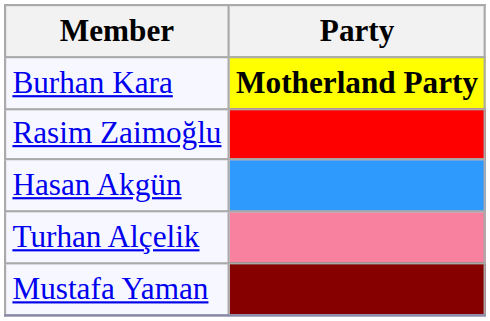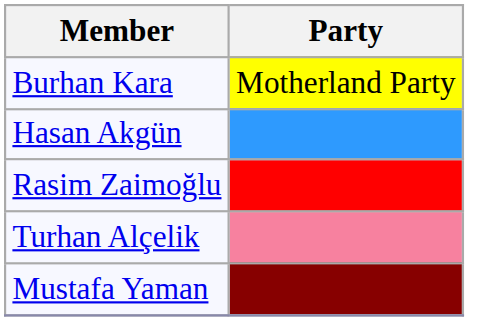 <table class=wikitable style="border:1px solid #8888aa; background-color:#f7f8ff; padding:0px; font-size:90%;">
 <tr>
 <th>Member</th>
 <th>Party</th>
 </tr>
 <tr>
 <td><a href='#'>Burhan Kara</a></td>
-<td style="background: #ffff00"><strong>Motherland Party</strong></td>
+<td style="background: #ffff00">Motherland Party</td>
+</tr>
+<tr>
+<td><a href='#'>Hasan Akgün</a></td>
+<td style="background: #2E9AFE"></td>
 </tr>
 <tr>
 <td><a href='#'>Rasim Zaimoğlu</a></td>
 <td style="background: #ff0000"></td>
-</tr>
-<tr>
-<td><a href='#'>Hasan Akgün</a></td>
-<td style="background: #2E9AFE"></td>
 </tr>
 <tr>
 <td><a href='#'>Turhan Alçelik</a></td>
 <td style="background: #F7819F"></td>
 </tr>
 <tr>
 <td><a href='#'>Mustafa Yaman</a></td>
 <td style="background: #870000"></td>
 </tr>
 <tr>
 </tr>
 </table>
